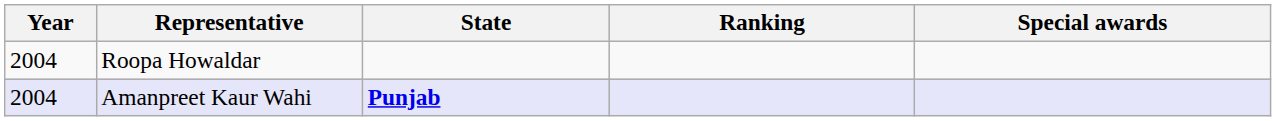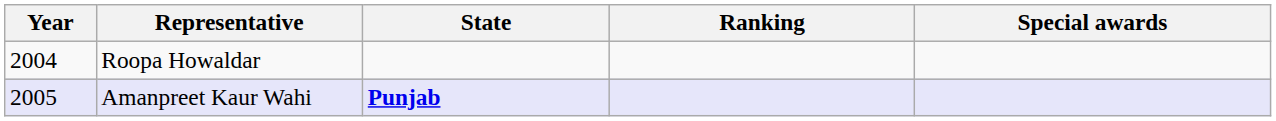 <table class="wikitable ">
 <tr>
 <th width=63>Year</th>
 <th width=200>Representative</th>
 <th width=200>State</th>
 <th width=250>Ranking</th>
 <th width=300>Special awards</th>
 </tr>
 <tr>
 <td>2004</td>
 <td>Roopa Howaldar</td>
 <td></td>
 <td></td>
 <td></td>
 </tr>
 <tr>
-<td style="background:lavender;">2004</td>
+<td style="background:lavender;">2005</td>
 <td style="background:lavender;">Amanpreet Kaur Wahi</td>
 <td style="background:lavender;"><strong><a href='#'>Punjab</a></strong></td>
 <td style="background:lavender;"></td>
 <td style="background:lavender;"></td>
 </tr>
 </table>
